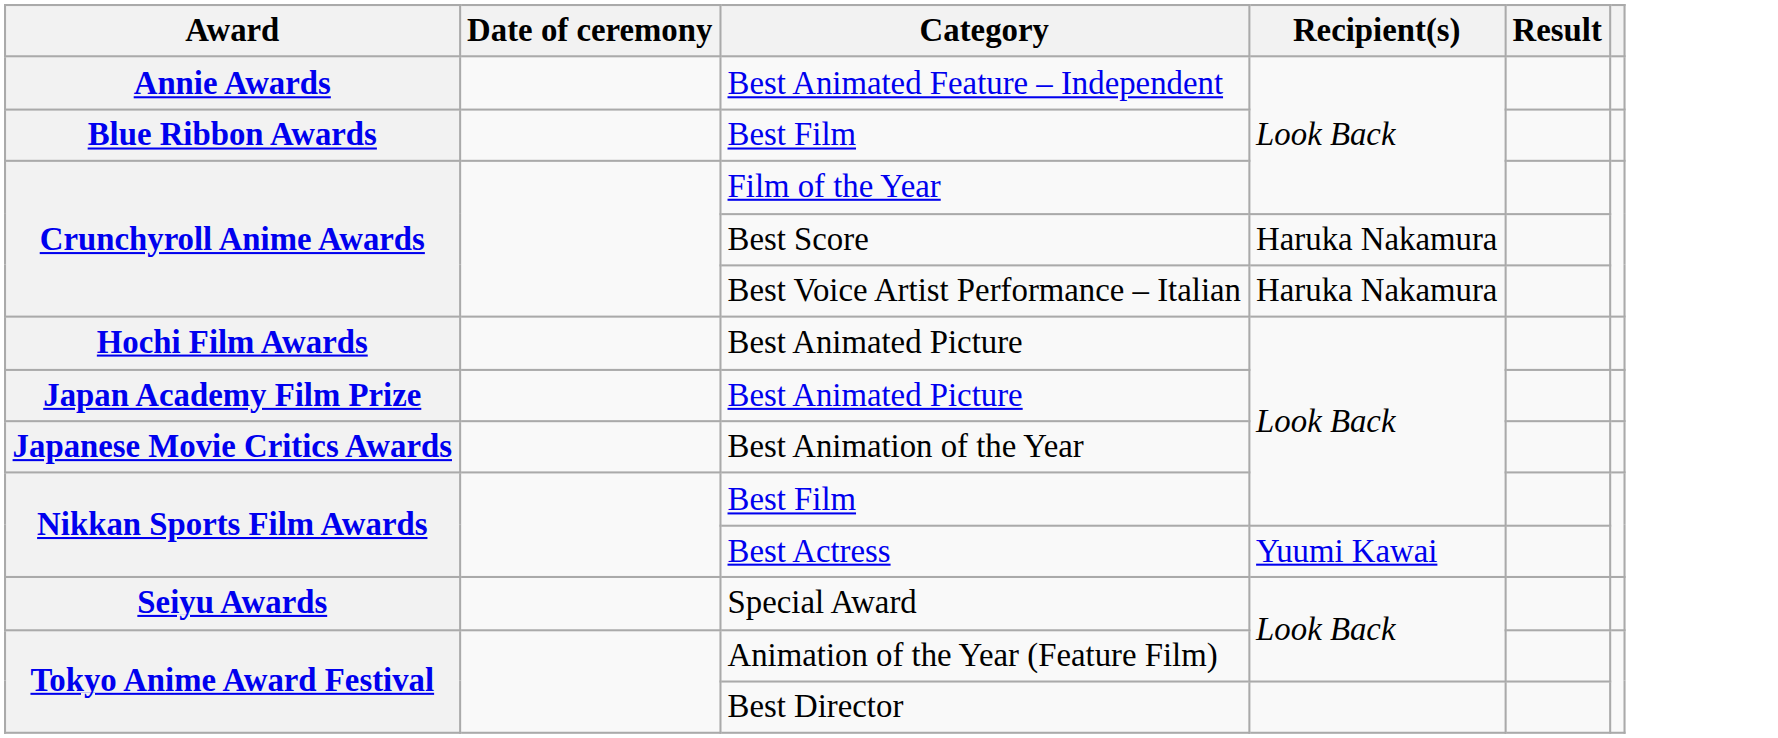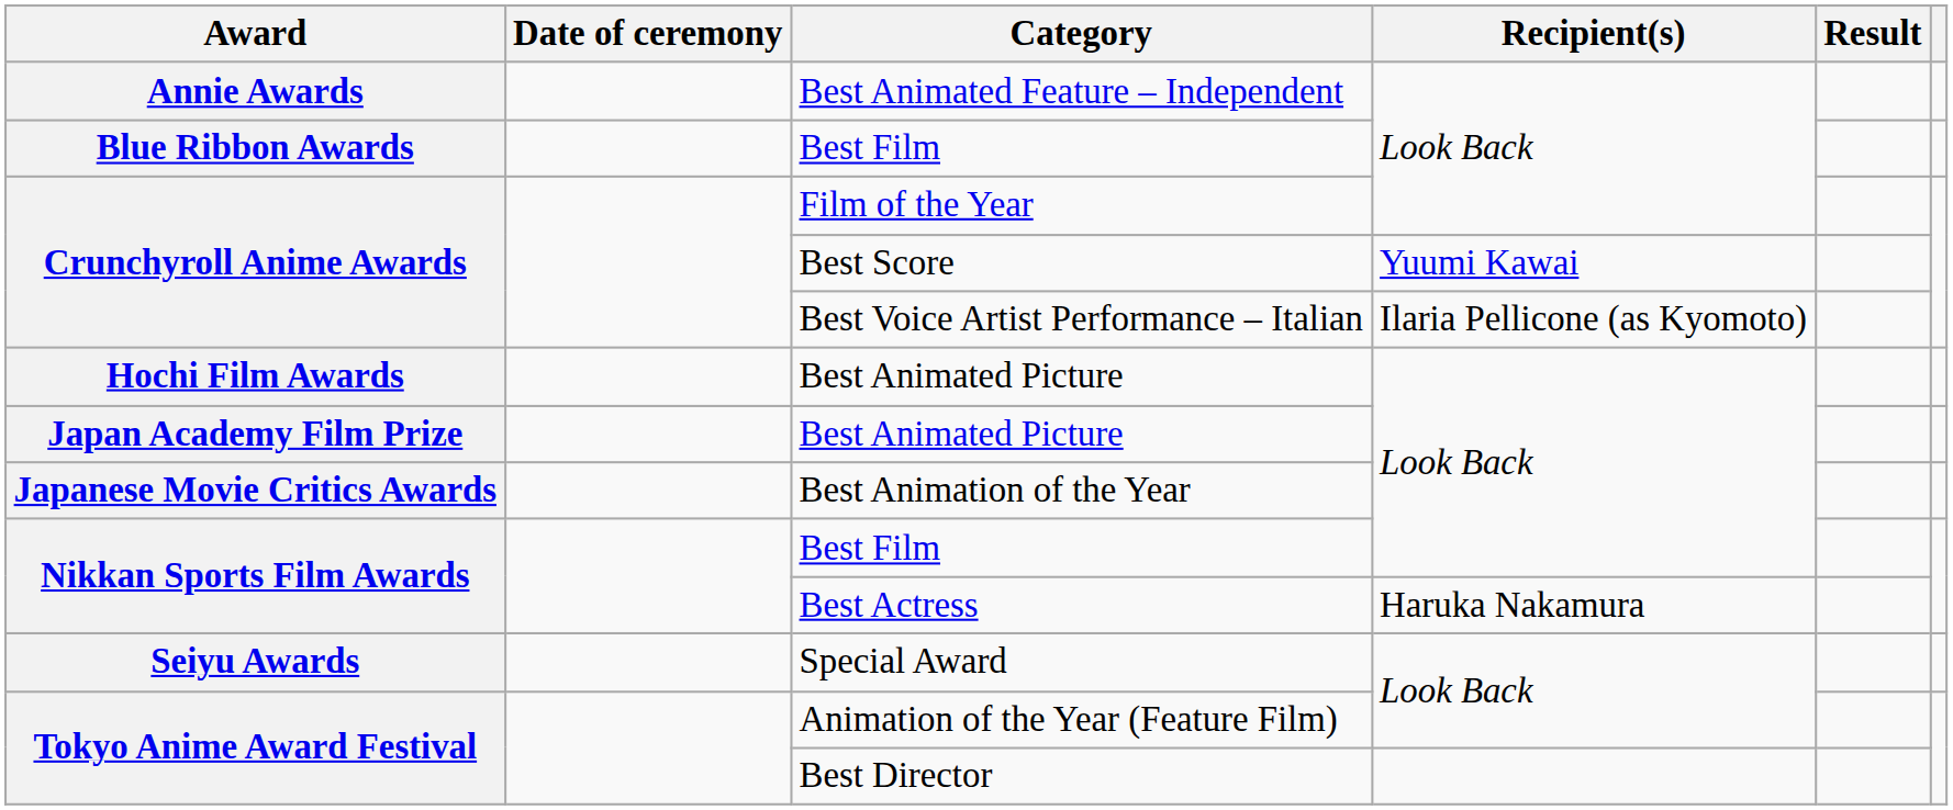 <table class="wikitable plainrowheaders sortable">
 <tr>
 <th scope="col">Award</th>
 <th scope="col">Date of ceremony</th>
 <th scope="col">Category</th>
 <th scope="col">Recipient(s)</th>
 <th scope="col">Result</th>
 <th scope="col" class="unsortable"></th>
 </tr>
 <tr>
 <th scope="row"><a href='#'>Annie Awards</a></th>
 <td><a href='#'></a></td>
 <td><a href='#'>Best Animated Feature – Independent</a></td>
 <td rowspan="3"><em>Look Back</em></td>
 <td></td>
 <td style="text-align:center;"></td>
 </tr>
 <tr>
 <th scope="row"><a href='#'>Blue Ribbon Awards</a></th>
 <td></td>
 <td><a href='#'>Best Film</a></td>
 <td></td>
 <td style="text-align:center;"></td>
 </tr>
 <tr>
 <th rowspan="3" scope="rowgroup"><a href='#'>Crunchyroll Anime Awards</a></th>
 <td rowspan="3"><a href='#'></a></td>
 <td><a href='#'>Film of the Year</a></td>
 <td></td>
 <td rowspan="3" style="text-align:center;"></td>
 </tr>
 <tr>
 <td>Best Score</td>
-<td>Haruka Nakamura</td>
+<td><a href='#'>Yuumi Kawai</a></td>
 <td></td>
 </tr>
 <tr>
 <td>Best Voice Artist Performance – Italian</td>
-<td>Haruka Nakamura</td>
+<td>Ilaria Pellicone (as Kyomoto)</td>
 <td></td>
 </tr>
 <tr>
 <th scope="row"><a href='#'>Hochi Film Awards</a></th>
 <td></td>
 <td>Best Animated Picture</td>
 <td rowspan="4"><em>Look Back</em></td>
 <td></td>
 <td style="text-align:center;"></td>
 </tr>
 <tr>
 <th scope="row"><a href='#'>Japan Academy Film Prize</a></th>
 <td><a href='#'></a></td>
 <td><a href='#'>Best Animated Picture</a></td>
 <td></td>
 <td style="text-align:center;"></td>
 </tr>
 <tr>
 <th scope="row"><a href='#'>Japanese Movie Critics Awards</a></th>
 <td></td>
 <td>Best Animation of the Year</td>
 <td></td>
 <td style="text-align:center;"></td>
 </tr>
 <tr>
 <th rowspan="2" scope="rowgroup"><a href='#'>Nikkan Sports Film Awards</a></th>
 <td rowspan="2"></td>
 <td><a href='#'>Best Film</a></td>
 <td></td>
 <td rowspan="2" style="text-align:center;"></td>
 </tr>
 <tr>
 <td><a href='#'>Best Actress</a></td>
-<td><a href='#'>Yuumi Kawai</a></td>
+<td>Haruka Nakamura</td>
 <td></td>
 </tr>
 <tr>
 <th scope="row"><a href='#'>Seiyu Awards</a></th>
 <td><a href='#'></a></td>
 <td>Special Award</td>
 <td rowspan="2"><em>Look Back</em></td>
 <td></td>
 <td style="text-align:center;"></td>
 </tr>
 <tr>
 <th rowspan="2" scope="rowgroup"><a href='#'>Tokyo Anime Award Festival</a></th>
 <td rowspan="2"></td>
 <td>Animation of the Year (Feature Film)</td>
 <td></td>
 <td rowspan="2" style="text-align:center;"></td>
 </tr>
 <tr>
 <td>Best Director</td>
 <td></td>
 <td></td>
 </tr>
 </table>
